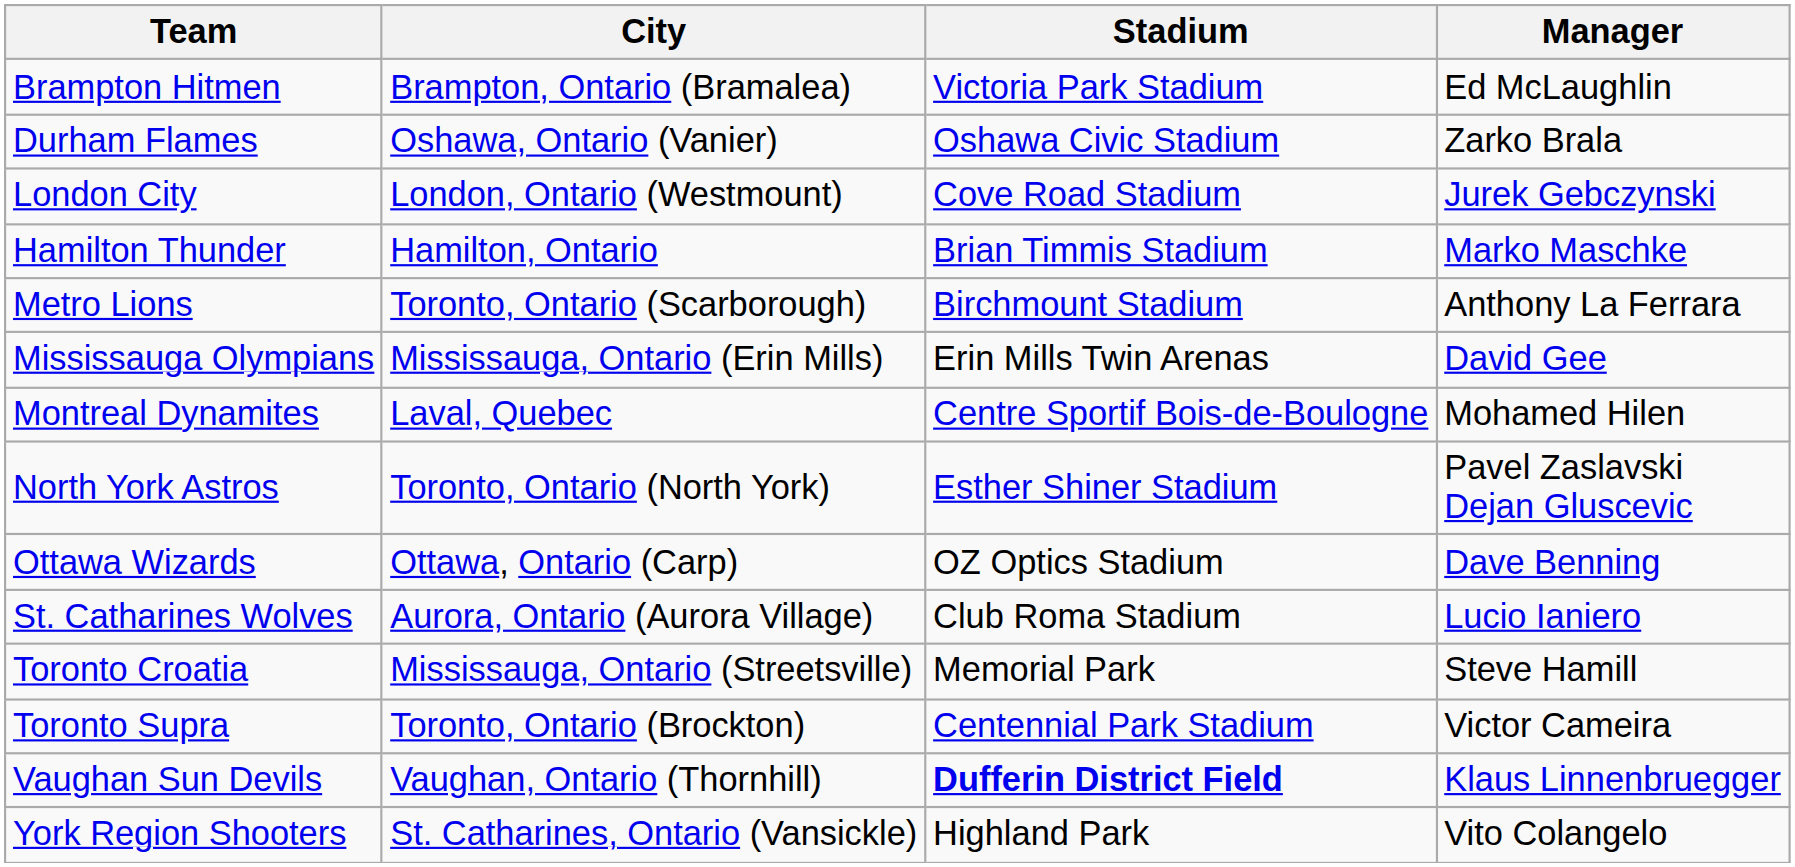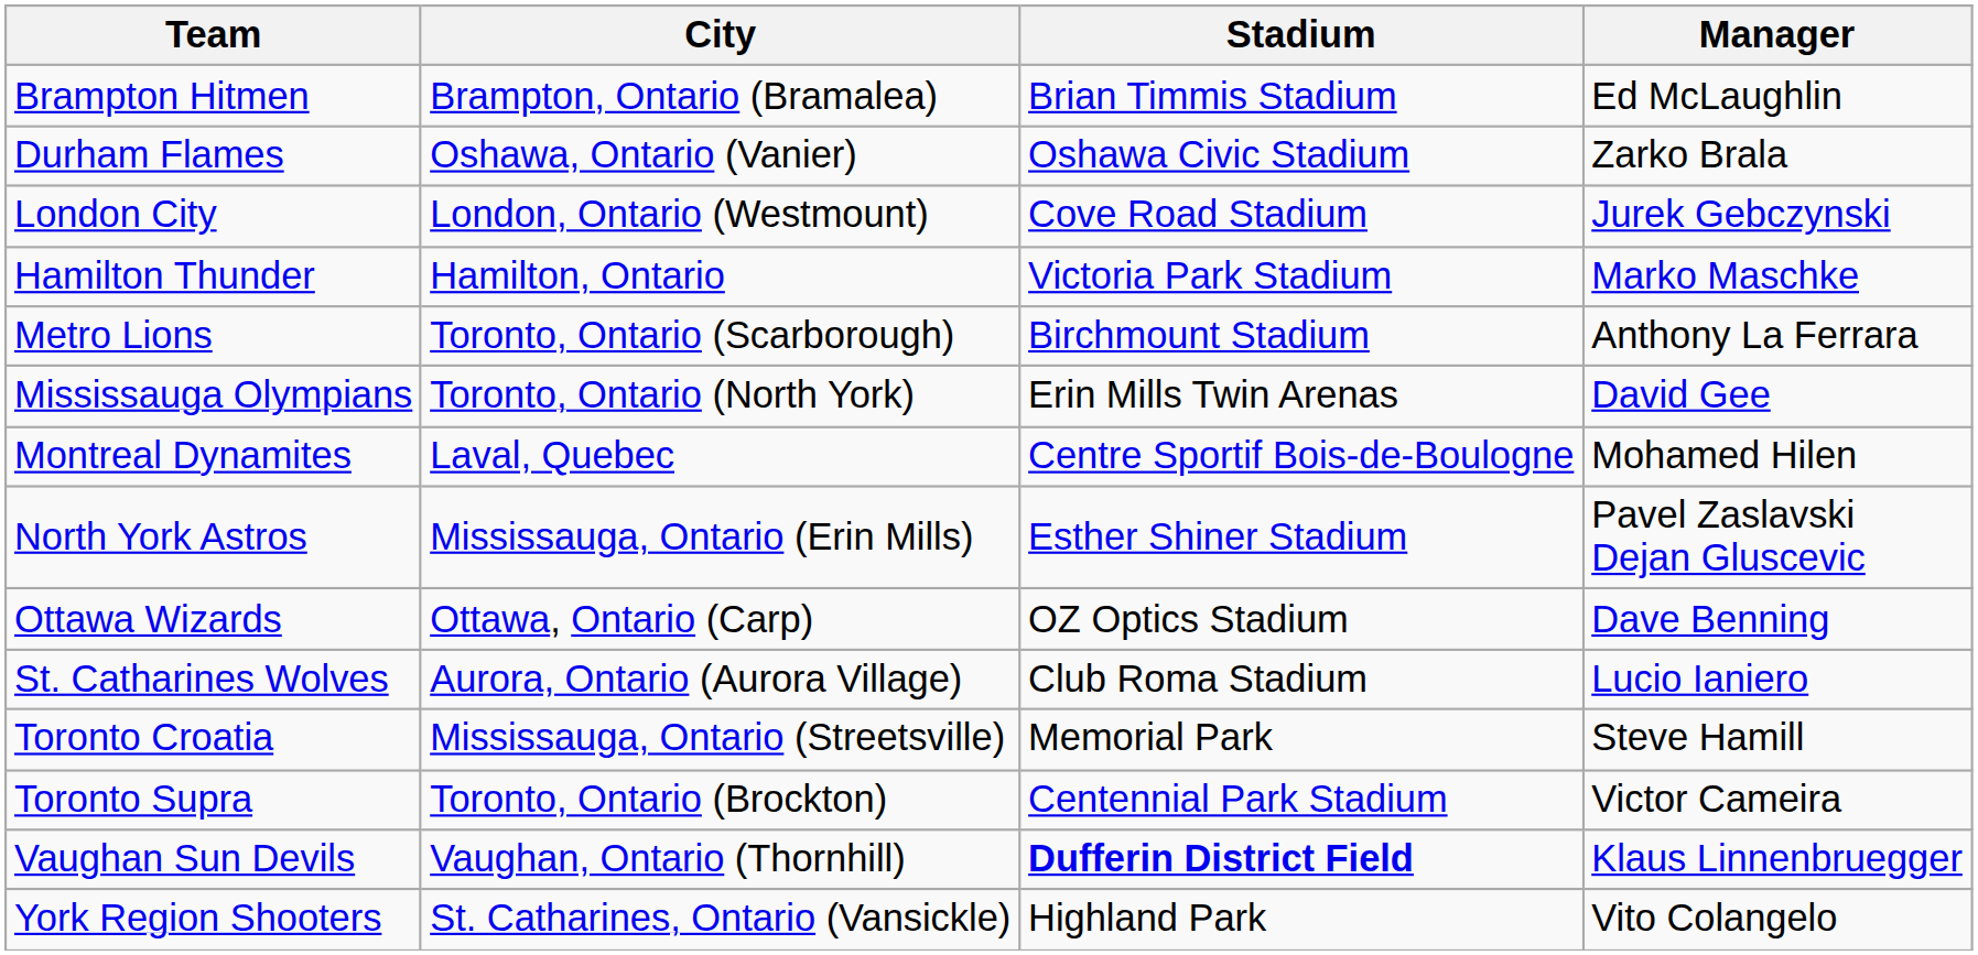 <table class="wikitable sortable">
 <tr>
 <th>Team</th>
 <th>City</th>
 <th>Stadium</th>
 <th>Manager</th>
 </tr>
 <tr>
 <td><a href='#'>Brampton Hitmen</a></td>
 <td><a href='#'>Brampton, Ontario</a> (Bramalea)</td>
-<td><a href='#'>Victoria Park Stadium</a></td>
+<td><a href='#'>Brian Timmis Stadium</a></td>
 <td>Ed McLaughlin</td>
 </tr>
 <tr>
 <td><a href='#'>Durham Flames</a></td>
 <td><a href='#'>Oshawa, Ontario</a> (Vanier)</td>
 <td><a href='#'>Oshawa Civic Stadium</a></td>
 <td>Zarko Brala</td>
 </tr>
 <tr>
 <td><a href='#'>London City</a></td>
 <td><a href='#'>London, Ontario</a> (Westmount)</td>
 <td><a href='#'>Cove Road Stadium</a></td>
 <td><a href='#'>Jurek Gebczynski</a></td>
 </tr>
 <tr>
 <td><a href='#'>Hamilton Thunder</a></td>
 <td><a href='#'>Hamilton, Ontario</a></td>
-<td><a href='#'>Brian Timmis Stadium</a></td>
+<td><a href='#'>Victoria Park Stadium</a></td>
 <td><a href='#'>Marko Maschke</a></td>
 </tr>
 <tr>
 <td><a href='#'>Metro Lions</a></td>
 <td><a href='#'>Toronto, Ontario</a> (Scarborough)</td>
 <td><a href='#'>Birchmount Stadium</a></td>
 <td>Anthony La Ferrara</td>
 </tr>
 <tr>
 <td><a href='#'>Mississauga Olympians</a></td>
-<td><a href='#'>Mississauga, Ontario</a> (Erin Mills)</td>
+<td><a href='#'>Toronto, Ontario</a> (North York)</td>
 <td>Erin Mills Twin Arenas</td>
 <td><a href='#'>David Gee</a></td>
 </tr>
 <tr>
 <td><a href='#'>Montreal Dynamites</a></td>
 <td><a href='#'>Laval, Quebec</a></td>
 <td><a href='#'>Centre Sportif Bois-de-Boulogne</a></td>
 <td>Mohamed Hilen</td>
 </tr>
 <tr>
 <td><a href='#'>North York Astros</a></td>
-<td><a href='#'>Toronto, Ontario</a> (North York)</td>
+<td><a href='#'>Mississauga, Ontario</a> (Erin Mills)</td>
 <td><a href='#'>Esther Shiner Stadium</a></td>
 <td>Pavel Zaslavski <br> <a href='#'>Dejan Gluscevic</a></td>
 </tr>
 <tr>
 <td><a href='#'>Ottawa Wizards</a></td>
 <td><a href='#'>Ottawa</a>, <a href='#'>Ontario</a> (Carp)</td>
 <td>OZ Optics Stadium</td>
 <td><a href='#'>Dave Benning</a></td>
 </tr>
 <tr>
 <td><a href='#'>St. Catharines Wolves</a></td>
 <td><a href='#'>Aurora, Ontario</a> (Aurora Village)</td>
 <td>Club Roma Stadium</td>
 <td><a href='#'>Lucio Ianiero</a></td>
 </tr>
 <tr>
 <td><a href='#'>Toronto Croatia</a></td>
 <td><a href='#'>Mississauga, Ontario</a> (Streetsville)</td>
 <td>Memorial Park</td>
 <td>Steve Hamill</td>
 </tr>
 <tr>
 <td><a href='#'>Toronto Supra</a></td>
 <td><a href='#'>Toronto, Ontario</a> (Brockton)</td>
 <td><a href='#'>Centennial Park Stadium</a></td>
 <td>Victor Cameira</td>
 </tr>
 <tr>
 <td><a href='#'>Vaughan Sun Devils</a></td>
 <td><a href='#'>Vaughan, Ontario</a>  (Thornhill)</td>
 <td><strong><a href='#'>Dufferin District Field</a></strong></td>
 <td><a href='#'>Klaus Linnenbruegger</a></td>
 </tr>
 <tr>
 <td><a href='#'>York Region Shooters</a></td>
 <td><a href='#'>St. Catharines, Ontario</a> (Vansickle)</td>
 <td>Highland Park</td>
 <td>Vito Colangelo</td>
 </tr>
 </table>
